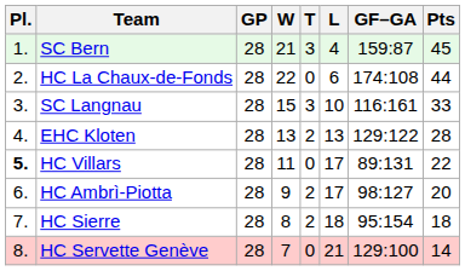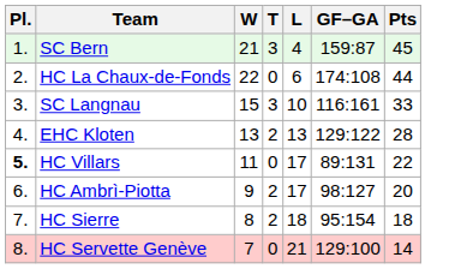 <table class="wikitable">
 <tr>
 <th>Pl.</th>
 <th>Team</th>
-<th>GP</th>
 <th>W</th>
 <th>T</th>
 <th>L</th>
 <th>GF–GA</th>
 <th>Pts</th>
 </tr>
 <tr align="center " bgcolor="#e6fae6">
 <td>1.</td>
 <td align="left"><a href='#'>SC Bern</a></td>
-<td>28</td>
 <td>21</td>
 <td>3</td>
 <td>4</td>
 <td>159:87</td>
 <td>45</td>
 </tr>
 <tr align="center "  bgcolor="#FFFFFF">
 <td>2.</td>
 <td align="left"><a href='#'>HC La Chaux-de-Fonds</a></td>
-<td>28</td>
 <td>22</td>
 <td>0</td>
 <td>6</td>
 <td>174:108</td>
 <td>44</td>
 </tr>
 <tr align="center "  bgcolor="#FFFFFF">
 <td>3.</td>
 <td align="left"><a href='#'>SC Langnau</a></td>
-<td>28</td>
 <td>15</td>
 <td>3</td>
 <td>10</td>
 <td>116:161</td>
 <td>33</td>
 </tr>
 <tr align="center "  bgcolor="#FFFFFF">
 <td>4.</td>
 <td align="left"><a href='#'>EHC Kloten</a></td>
-<td>28</td>
 <td>13</td>
 <td>2</td>
 <td>13</td>
 <td>129:122</td>
 <td>28</td>
 </tr>
 <tr align="center " bgcolor="#FFFFFF">
 <td><strong>5.</strong></td>
 <td align="left"><a href='#'>HC Villars</a></td>
-<td>28</td>
 <td>11</td>
 <td>0</td>
 <td>17</td>
 <td>89:131</td>
 <td>22</td>
 </tr>
 <tr align="center "  bgcolor="#FFFFFF">
 <td>6.</td>
 <td align="left"><a href='#'>HC Ambrì-Piotta</a></td>
-<td>28</td>
 <td>9</td>
 <td>2</td>
 <td>17</td>
 <td>98:127</td>
 <td>20</td>
 </tr>
 <tr align="center "  bgcolor="#FFFFFF">
 <td>7.</td>
 <td align="left"><a href='#'>HC Sierre</a></td>
-<td>28</td>
 <td>8</td>
 <td>2</td>
 <td>18</td>
 <td>95:154</td>
 <td>18</td>
 </tr>
 <tr align="center "  bgcolor="#ffcccc">
 <td>8.</td>
 <td align="left"><a href='#'>HC Servette Genève</a></td>
-<td>28</td>
 <td>7</td>
 <td>0</td>
 <td>21</td>
 <td>129:100</td>
 <td>14</td>
 </tr>
 </table>
